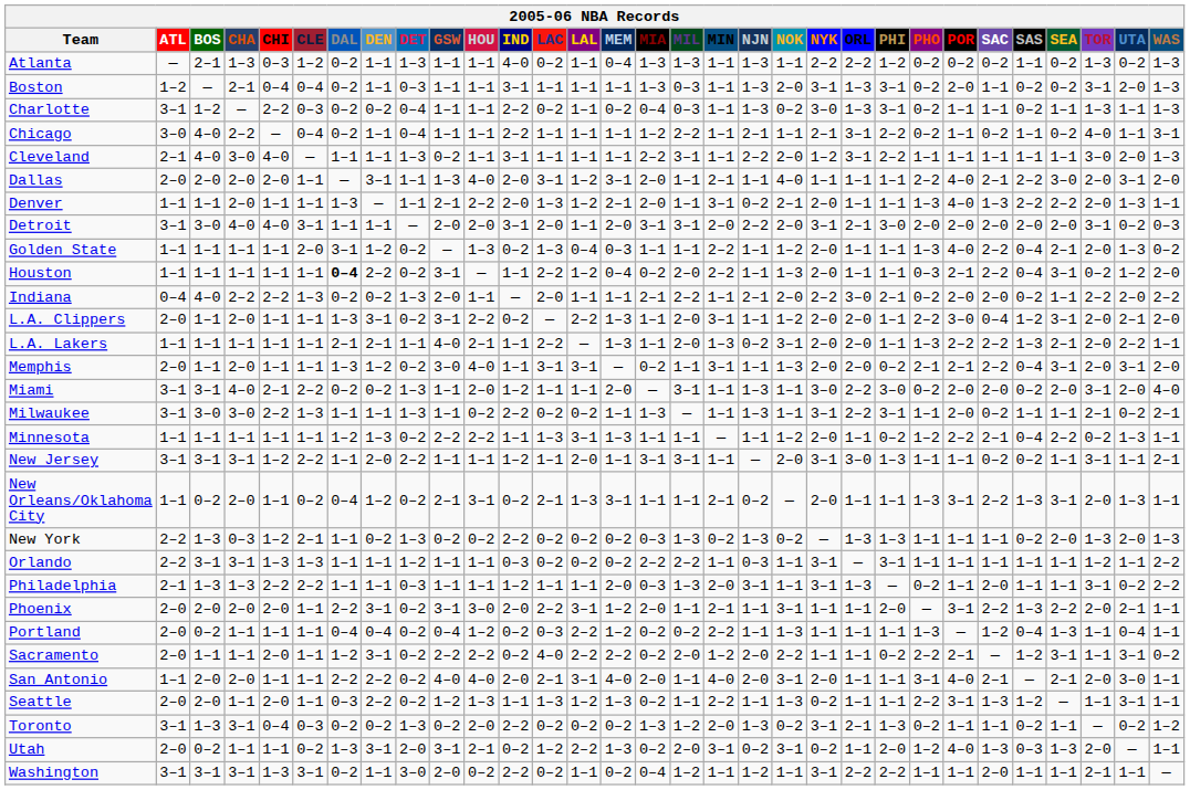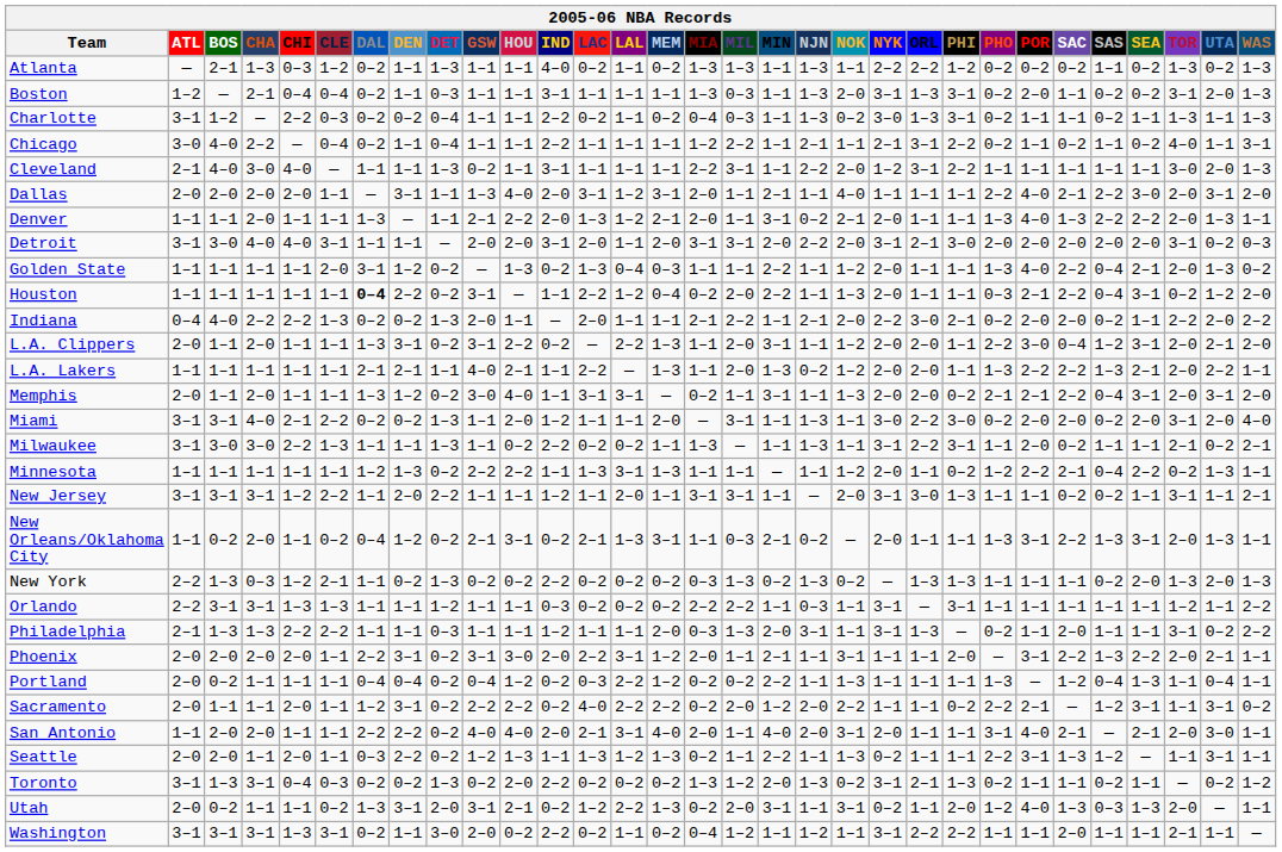 <table class="wikitable" style="font-size:86%; text-align:center;">
 <tr>
 <th colspan=31>2005-06 NBA Records</th>
 </tr>
 <tr>
 <th width=100>Team</th>
 <th style="background:#FF0000;color:#FFFFFF;width=35">ATL</th>
 <th style="background:#006400;color:#FFFFFF;width=35">BOS</th>
 <th style="background:#253E6A;color:#DF5106;width=35">CHA</th>
 <th style="background:#FF0000;color:#000000;width=35">CHI</th>
 <th style="background:#9F1F32;color:#001D43;width=35">CLE</th>
 <th style="background:#0055BA;color:#898D8F;width=35">DAL</th>
 <th style="background:#4C92CC;color:#FDB827;width=35">DEN</th>
 <th style="background:#006BB7;color:#ED164B;width=35">DET</th>
 <th style="background:#072E63;color:#DC5A34;width=35">GSW</th>
 <th style="background:#D31145;color:#CBD4D8;width=35">HOU</th>
 <th style="background:#000080;color:#FFD700;width=35">IND</th>
 <th style="background:#F9160D;color:#1A2E8B;width=35">LAC</th>
 <th style="background:#800080;color:#FFD700;width=35">LAL</th>
 <th style="background:#00265B;color:#BAD1EB;width=35">MEM</th>
 <th style="background:#000000;color:#8B0000;width=35">MIA</th>
 <th style="background:#00471B;color:#5C378A;width=35">MIL</th>
 <th style="background:#044D80;color:#000000;width=35">MIN</th>
 <th style="background:#12305B;color:#C4CED4;width=35">NJN</th>
 <th style="background:#0093B1;color:#FDB827;width=35">NOK</th>
 <th style="background:#0000FF;color:#FF8C00;width=35">NYK</th>
 <th style="background:#0000FF;color:#000000;width=35">ORL</th>
 <th style="background:#000000;color:#BB9754;width=35">PHI</th>
 <th style="background:#800080;color:#FF4500;width=35">PHO</th>
 <th style="background:#000000;color:#FF0000;width=35">POR</th>
 <th style="background:#6846A8;color:#FFFFFF;width=35">SAC</th>
 <th style="background:#000000;color:#C0C0C0;width=35">SAS</th>
 <th style="background:#005831;color:#FFC322;width=35">SEA</th>
 <th style="background:#7436BF;color:#BE0F34;width=35">TOR</th>
 <th style="background:#042A5C;color:#4C8ECC;width=35">UTA</th>
 <th style="background:#044D7D;color:#BC7A44;width=35">WAS</th>
 </tr>
 <tr>
 <td style="text-align:left;"><a href='#'>Atlanta</a></td>
 <td>—</td>
 <td>2–1</td>
 <td>1–3</td>
 <td>0–3</td>
 <td>1–2</td>
 <td>0–2</td>
 <td>1–1</td>
 <td>1–3</td>
 <td>1–1</td>
 <td>1–1</td>
 <td>4–0</td>
 <td>0–2</td>
 <td>1–1</td>
-<td>0–4</td>
+<td>0–2</td>
 <td>1–3</td>
 <td>1–3</td>
 <td>1–1</td>
 <td>1–3</td>
 <td>1–1</td>
 <td>2–2</td>
 <td>2–2</td>
 <td>1–2</td>
 <td>0–2</td>
 <td>0–2</td>
 <td>0–2</td>
 <td>1–1</td>
 <td>0–2</td>
 <td>1–3</td>
 <td>0–2</td>
 <td>1–3</td>
 </tr>
 <tr>
 <td style="text-align:left;"><a href='#'>Boston</a></td>
 <td>1–2</td>
 <td>—</td>
 <td>2–1</td>
 <td>0–4</td>
 <td>0–4</td>
 <td>0–2</td>
 <td>1–1</td>
 <td>0–3</td>
 <td>1–1</td>
 <td>1–1</td>
 <td>3–1</td>
 <td>1–1</td>
 <td>1–1</td>
 <td>1–1</td>
 <td>1–3</td>
 <td>0–3</td>
 <td>1–1</td>
 <td>1–3</td>
 <td>2–0</td>
 <td>3–1</td>
 <td>1–3</td>
 <td>3–1</td>
 <td>0–2</td>
 <td>2–0</td>
 <td>1–1</td>
 <td>0–2</td>
 <td>0–2</td>
 <td>3–1</td>
 <td>2–0</td>
 <td>1–3</td>
 </tr>
 <tr>
 <td style="text-align:left;"><a href='#'>Charlotte</a></td>
 <td>3–1</td>
 <td>1–2</td>
 <td>—</td>
 <td>2–2</td>
 <td>0–3</td>
 <td>0–2</td>
 <td>0–2</td>
 <td>0–4</td>
 <td>1–1</td>
 <td>1–1</td>
 <td>2–2</td>
 <td>0–2</td>
 <td>1–1</td>
 <td>0–2</td>
 <td>0–4</td>
 <td>0–3</td>
 <td>1–1</td>
 <td>1–3</td>
 <td>0–2</td>
 <td>3–0</td>
 <td>1–3</td>
 <td>3–1</td>
 <td>0–2</td>
 <td>1–1</td>
 <td>1–1</td>
 <td>0–2</td>
 <td>1–1</td>
 <td>1–3</td>
 <td>1–1</td>
 <td>1–3</td>
 </tr>
 <tr>
 <td style="text-align:left;"><a href='#'>Chicago</a></td>
 <td>3–0</td>
 <td>4–0</td>
 <td>2–2</td>
 <td>—</td>
 <td>0–4</td>
 <td>0–2</td>
 <td>1–1</td>
 <td>0–4</td>
 <td>1–1</td>
 <td>1–1</td>
 <td>2–2</td>
 <td>1–1</td>
 <td>1–1</td>
 <td>1–1</td>
 <td>1–2</td>
 <td>2–2</td>
 <td>1–1</td>
 <td>2–1</td>
 <td>1–1</td>
 <td>2–1</td>
 <td>3–1</td>
 <td>2–2</td>
 <td>0–2</td>
 <td>1–1</td>
 <td>0–2</td>
 <td>1–1</td>
 <td>0–2</td>
 <td>4–0</td>
 <td>1–1</td>
 <td>3–1</td>
 </tr>
 <tr>
 <td style="text-align:left;"><a href='#'>Cleveland</a></td>
 <td>2–1</td>
 <td>4–0</td>
 <td>3–0</td>
 <td>4–0</td>
 <td>—</td>
 <td>1–1</td>
 <td>1–1</td>
 <td>1–3</td>
 <td>0–2</td>
 <td>1–1</td>
 <td>3–1</td>
 <td>1–1</td>
 <td>1–1</td>
 <td>1–1</td>
 <td>2–2</td>
 <td>3–1</td>
 <td>1–1</td>
 <td>2–2</td>
 <td>2–0</td>
 <td>1–2</td>
 <td>3–1</td>
 <td>2–2</td>
 <td>1–1</td>
 <td>1–1</td>
 <td>1–1</td>
 <td>1–1</td>
 <td>1–1</td>
 <td>3–0</td>
 <td>2–0</td>
 <td>1–3</td>
 </tr>
 <tr>
 <td style="text-align:left;"><a href='#'>Dallas</a></td>
 <td>2–0</td>
 <td>2–0</td>
 <td>2–0</td>
 <td>2–0</td>
 <td>1–1</td>
 <td>—</td>
 <td>3–1</td>
 <td>1–1</td>
 <td>1–3</td>
 <td>4–0</td>
 <td>2–0</td>
 <td>3–1</td>
 <td>1–2</td>
 <td>3–1</td>
 <td>2–0</td>
 <td>1–1</td>
 <td>2–1</td>
 <td>1–1</td>
 <td>4–0</td>
 <td>1–1</td>
 <td>1–1</td>
 <td>1–1</td>
 <td>2–2</td>
 <td>4–0</td>
 <td>2–1</td>
 <td>2–2</td>
 <td>3–0</td>
 <td>2–0</td>
 <td>3–1</td>
 <td>2–0</td>
 </tr>
 <tr>
 <td style="text-align:left;"><a href='#'>Denver</a></td>
 <td>1–1</td>
 <td>1–1</td>
 <td>2–0</td>
 <td>1–1</td>
 <td>1–1</td>
 <td>1–3</td>
 <td>—</td>
 <td>1–1</td>
 <td>2–1</td>
 <td>2–2</td>
 <td>2–0</td>
 <td>1–3</td>
 <td>1–2</td>
 <td>2–1</td>
 <td>2–0</td>
 <td>1–1</td>
 <td>3–1</td>
 <td>0–2</td>
 <td>2–1</td>
 <td>2–0</td>
 <td>1–1</td>
 <td>1–1</td>
 <td>1–3</td>
 <td>4–0</td>
 <td>1–3</td>
 <td>2–2</td>
 <td>2–2</td>
 <td>2–0</td>
 <td>1–3</td>
 <td>1–1</td>
 </tr>
 <tr>
 <td style="text-align:left;"><a href='#'>Detroit</a></td>
 <td>3–1</td>
 <td>3–0</td>
 <td>4–0</td>
 <td>4–0</td>
 <td>3–1</td>
 <td>1–1</td>
 <td>1–1</td>
 <td>—</td>
 <td>2–0</td>
 <td>2–0</td>
 <td>3–1</td>
 <td>2–0</td>
 <td>1–1</td>
 <td>2–0</td>
 <td>3–1</td>
 <td>3–1</td>
 <td>2–0</td>
 <td>2–2</td>
 <td>2–0</td>
 <td>3–1</td>
 <td>2–1</td>
 <td>3–0</td>
 <td>2–0</td>
 <td>2–0</td>
 <td>2–0</td>
 <td>2–0</td>
 <td>2–0</td>
 <td>3–1</td>
 <td>0–2</td>
 <td>0–3</td>
 </tr>
 <tr>
 <td style="text-align:left;"><a href='#'>Golden State</a></td>
 <td>1–1</td>
 <td>1–1</td>
 <td>1–1</td>
 <td>1–1</td>
 <td>2–0</td>
 <td>3–1</td>
 <td>1–2</td>
 <td>0–2</td>
 <td>—</td>
 <td>1–3</td>
 <td>0–2</td>
 <td>1–3</td>
 <td>0–4</td>
 <td>0–3</td>
 <td>1–1</td>
 <td>1–1</td>
 <td>2–2</td>
 <td>1–1</td>
 <td>1–2</td>
 <td>2–0</td>
 <td>1–1</td>
 <td>1–1</td>
 <td>1–3</td>
 <td>4–0</td>
 <td>2–2</td>
 <td>0–4</td>
 <td>2–1</td>
 <td>2–0</td>
 <td>1–3</td>
 <td>0–2</td>
 </tr>
 <tr>
 <td style="text-align:left;"><a href='#'>Houston</a></td>
 <td>1–1</td>
 <td>1–1</td>
 <td>1–1</td>
 <td>1–1</td>
 <td>1–1</td>
 <td><strong>0–4</strong></td>
 <td>2–2</td>
 <td>0–2</td>
 <td>3–1</td>
 <td>—</td>
 <td>1–1</td>
 <td>2–2</td>
 <td>1–2</td>
 <td>0–4</td>
 <td>0–2</td>
 <td>2–0</td>
 <td>2–2</td>
 <td>1–1</td>
 <td>1–3</td>
 <td>2–0</td>
 <td>1–1</td>
 <td>1–1</td>
 <td>0–3</td>
 <td>2–1</td>
 <td>2–2</td>
 <td>0–4</td>
 <td>3–1</td>
 <td>0–2</td>
 <td>1–2</td>
 <td>2–0</td>
 </tr>
 <tr>
 <td style="text-align:left;"><a href='#'>Indiana</a></td>
 <td>0–4</td>
 <td>4–0</td>
 <td>2–2</td>
 <td>2–2</td>
 <td>1–3</td>
 <td>0–2</td>
 <td>0–2</td>
 <td>1–3</td>
 <td>2–0</td>
 <td>1–1</td>
 <td>—</td>
 <td>2–0</td>
 <td>1–1</td>
 <td>1–1</td>
 <td>2–1</td>
 <td>2–2</td>
 <td>1–1</td>
 <td>2–1</td>
 <td>2–0</td>
 <td>2–2</td>
 <td>3–0</td>
 <td>2–1</td>
 <td>0–2</td>
 <td>2–0</td>
 <td>2–0</td>
 <td>0–2</td>
 <td>1–1</td>
 <td>2–2</td>
 <td>2–0</td>
 <td>2–2</td>
 </tr>
 <tr>
 <td style="text-align:left;"><a href='#'>L.A. Clippers</a></td>
 <td>2–0</td>
 <td>1–1</td>
 <td>2–0</td>
 <td>1–1</td>
 <td>1–1</td>
 <td>1–3</td>
 <td>3–1</td>
 <td>0–2</td>
 <td>3–1</td>
 <td>2–2</td>
 <td>0–2</td>
 <td>—</td>
 <td>2–2</td>
 <td>1–3</td>
 <td>1–1</td>
 <td>2–0</td>
 <td>3–1</td>
 <td>1–1</td>
 <td>1–2</td>
 <td>2–0</td>
 <td>2–0</td>
 <td>1–1</td>
 <td>2–2</td>
 <td>3–0</td>
 <td>0–4</td>
 <td>1–2</td>
 <td>3–1</td>
 <td>2–0</td>
 <td>2–1</td>
 <td>2–0</td>
 </tr>
 <tr>
 <td style="text-align:left;"><a href='#'>L.A. Lakers</a></td>
 <td>1–1</td>
 <td>1–1</td>
 <td>1–1</td>
 <td>1–1</td>
 <td>1–1</td>
 <td>2–1</td>
 <td>2–1</td>
 <td>1–1</td>
 <td>4–0</td>
 <td>2–1</td>
 <td>1–1</td>
 <td>2–2</td>
 <td>—</td>
 <td>1–3</td>
 <td>1–1</td>
 <td>2–0</td>
 <td>1–3</td>
 <td>0–2</td>
-<td>3–1</td>
+<td>1–2</td>
 <td>2–0</td>
 <td>2–0</td>
 <td>1–1</td>
 <td>1–3</td>
 <td>2–2</td>
 <td>2–2</td>
 <td>1–3</td>
 <td>2–1</td>
 <td>2–0</td>
 <td>2–2</td>
 <td>1–1</td>
 </tr>
 <tr>
 <td style="text-align:left;"><a href='#'>Memphis</a></td>
 <td>2–0</td>
 <td>1–1</td>
 <td>2–0</td>
 <td>1–1</td>
 <td>1–1</td>
 <td>1–3</td>
 <td>1–2</td>
 <td>0–2</td>
 <td>3–0</td>
 <td>4–0</td>
 <td>1–1</td>
 <td>3–1</td>
 <td>3–1</td>
 <td>—</td>
 <td>0–2</td>
 <td>1–1</td>
 <td>3–1</td>
 <td>1–1</td>
 <td>1–3</td>
 <td>2–0</td>
 <td>2–0</td>
 <td>0–2</td>
 <td>2–1</td>
 <td>2–1</td>
 <td>2–2</td>
 <td>0–4</td>
 <td>3–1</td>
 <td>2–0</td>
 <td>3–1</td>
 <td>2–0</td>
 </tr>
 <tr>
 <td style="text-align:left;"><a href='#'>Miami</a></td>
 <td>3–1</td>
 <td>3–1</td>
 <td>4–0</td>
 <td>2–1</td>
 <td>2–2</td>
 <td>0–2</td>
 <td>0–2</td>
 <td>1–3</td>
 <td>1–1</td>
 <td>2–0</td>
 <td>1–2</td>
 <td>1–1</td>
 <td>1–1</td>
 <td>2–0</td>
 <td>—</td>
 <td>3–1</td>
 <td>1–1</td>
 <td>1–3</td>
 <td>1–1</td>
 <td>3–0</td>
 <td>2–2</td>
 <td>3–0</td>
 <td>0–2</td>
 <td>2–0</td>
 <td>2–0</td>
 <td>0–2</td>
 <td>2–0</td>
 <td>3–1</td>
 <td>2–0</td>
 <td>4–0</td>
 </tr>
 <tr>
 <td style="text-align:left;"><a href='#'>Milwaukee</a></td>
 <td>3–1</td>
 <td>3–0</td>
 <td>3–0</td>
 <td>2–2</td>
 <td>1–3</td>
 <td>1–1</td>
 <td>1–1</td>
 <td>1–3</td>
 <td>1–1</td>
 <td>0–2</td>
 <td>2–2</td>
 <td>0–2</td>
 <td>0–2</td>
 <td>1–1</td>
 <td>1–3</td>
 <td>—</td>
 <td>1–1</td>
 <td>1–3</td>
 <td>1–1</td>
 <td>3–1</td>
 <td>2–2</td>
 <td>3–1</td>
 <td>1–1</td>
 <td>2–0</td>
 <td>0–2</td>
 <td>1–1</td>
 <td>1–1</td>
 <td>2–1</td>
 <td>0–2</td>
 <td>2–1</td>
 </tr>
 <tr>
 <td style="text-align:left;"><a href='#'>Minnesota</a></td>
 <td>1–1</td>
 <td>1–1</td>
 <td>1–1</td>
 <td>1–1</td>
 <td>1–1</td>
 <td>1–2</td>
 <td>1–3</td>
 <td>0–2</td>
 <td>2–2</td>
 <td>2–2</td>
 <td>1–1</td>
 <td>1–3</td>
 <td>3–1</td>
 <td>1–3</td>
 <td>1–1</td>
 <td>1–1</td>
 <td>—</td>
 <td>1–1</td>
 <td>1–2</td>
 <td>2–0</td>
 <td>1–1</td>
 <td>0–2</td>
 <td>1–2</td>
 <td>2–2</td>
 <td>2–1</td>
 <td>0–4</td>
 <td>2–2</td>
 <td>0–2</td>
 <td>1–3</td>
 <td>1–1</td>
 </tr>
 <tr>
 <td style="text-align:left;"><a href='#'>New Jersey</a></td>
 <td>3–1</td>
 <td>3–1</td>
 <td>3–1</td>
 <td>1–2</td>
 <td>2–2</td>
 <td>1–1</td>
 <td>2–0</td>
 <td>2–2</td>
 <td>1–1</td>
 <td>1–1</td>
 <td>1–2</td>
 <td>1–1</td>
 <td>2–0</td>
 <td>1–1</td>
 <td>3–1</td>
 <td>3–1</td>
 <td>1–1</td>
 <td>—</td>
 <td>2–0</td>
 <td>3–1</td>
 <td>3–0</td>
 <td>1–3</td>
 <td>1–1</td>
 <td>1–1</td>
 <td>0–2</td>
 <td>0–2</td>
 <td>1–1</td>
 <td>3–1</td>
 <td>1–1</td>
 <td>2–1</td>
 </tr>
 <tr>
 <td style="text-align:left;"><a href='#'>New Orleans/Oklahoma City</a></td>
 <td>1–1</td>
 <td>0–2</td>
 <td>2–0</td>
 <td>1–1</td>
 <td>0–2</td>
 <td>0–4</td>
 <td>1–2</td>
 <td>0–2</td>
 <td>2–1</td>
 <td>3–1</td>
 <td>0–2</td>
 <td>2–1</td>
 <td>1–3</td>
 <td>3–1</td>
 <td>1–1</td>
-<td>1–1</td>
+<td>0–3</td>
 <td>2–1</td>
 <td>0–2</td>
 <td>—</td>
 <td>2–0</td>
 <td>1–1</td>
 <td>1–1</td>
 <td>1–3</td>
 <td>3–1</td>
 <td>2–2</td>
 <td>1–3</td>
 <td>3–1</td>
 <td>2–0</td>
 <td>1–3</td>
 <td>1–1</td>
 </tr>
 <tr>
 <td style="text-align:left;">New York</td>
 <td>2–2</td>
 <td>1–3</td>
 <td>0–3</td>
 <td>1–2</td>
 <td>2–1</td>
 <td>1–1</td>
 <td>0–2</td>
 <td>1–3</td>
 <td>0–2</td>
 <td>0–2</td>
 <td>2–2</td>
 <td>0–2</td>
 <td>0–2</td>
 <td>0–2</td>
 <td>0–3</td>
 <td>1–3</td>
 <td>0–2</td>
 <td>1–3</td>
 <td>0–2</td>
 <td>—</td>
 <td>1–3</td>
 <td>1–3</td>
 <td>1–1</td>
 <td>1–1</td>
 <td>1–1</td>
 <td>0–2</td>
 <td>2–0</td>
 <td>1–3</td>
 <td>2–0</td>
 <td>1–3</td>
 </tr>
 <tr>
 <td style="text-align:left;"><a href='#'>Orlando</a></td>
 <td>2–2</td>
 <td>3–1</td>
 <td>3–1</td>
 <td>1–3</td>
 <td>1–3</td>
 <td>1–1</td>
 <td>1–1</td>
 <td>1–2</td>
 <td>1–1</td>
 <td>1–1</td>
 <td>0–3</td>
 <td>0–2</td>
 <td>0–2</td>
 <td>0–2</td>
 <td>2–2</td>
 <td>2–2</td>
 <td>1–1</td>
 <td>0–3</td>
 <td>1–1</td>
 <td>3–1</td>
 <td>—</td>
 <td>3–1</td>
 <td>1–1</td>
 <td>1–1</td>
 <td>1–1</td>
 <td>1–1</td>
 <td>1–1</td>
 <td>1–2</td>
 <td>1–1</td>
 <td>2–2</td>
 </tr>
 <tr>
 <td style="text-align:left;"><a href='#'>Philadelphia</a></td>
 <td>2–1</td>
 <td>1–3</td>
 <td>1–3</td>
 <td>2–2</td>
 <td>2–2</td>
 <td>1–1</td>
 <td>1–1</td>
 <td>0–3</td>
 <td>1–1</td>
 <td>1–1</td>
 <td>1–2</td>
 <td>1–1</td>
 <td>1–1</td>
 <td>2–0</td>
 <td>0–3</td>
 <td>1–3</td>
 <td>2–0</td>
 <td>3–1</td>
 <td>1–1</td>
 <td>3–1</td>
 <td>1–3</td>
 <td>—</td>
 <td>0–2</td>
 <td>1–1</td>
 <td>2–0</td>
 <td>1–1</td>
 <td>1–1</td>
 <td>3–1</td>
 <td>0–2</td>
 <td>2–2</td>
 </tr>
 <tr>
 <td style="text-align:left;"><a href='#'>Phoenix</a></td>
 <td>2–0</td>
 <td>2–0</td>
 <td>2–0</td>
 <td>2–0</td>
 <td>1–1</td>
 <td>2–2</td>
 <td>3–1</td>
 <td>0–2</td>
 <td>3–1</td>
 <td>3–0</td>
 <td>2–0</td>
 <td>2–2</td>
 <td>3–1</td>
 <td>1–2</td>
 <td>2–0</td>
 <td>1–1</td>
 <td>2–1</td>
 <td>1–1</td>
 <td>3–1</td>
 <td>1–1</td>
 <td>1–1</td>
 <td>2–0</td>
 <td>—</td>
 <td>3–1</td>
 <td>2–2</td>
 <td>1–3</td>
 <td>2–2</td>
 <td>2–0</td>
 <td>2–1</td>
 <td>1–1</td>
 </tr>
 <tr>
 <td style="text-align:left;"><a href='#'>Portland</a></td>
 <td>2–0</td>
 <td>0–2</td>
 <td>1–1</td>
 <td>1–1</td>
 <td>1–1</td>
 <td>0–4</td>
 <td>0–4</td>
 <td>0–2</td>
 <td>0–4</td>
 <td>1–2</td>
 <td>0–2</td>
 <td>0–3</td>
 <td>2–2</td>
 <td>1–2</td>
 <td>0–2</td>
 <td>0–2</td>
 <td>2–2</td>
 <td>1–1</td>
 <td>1–3</td>
 <td>1–1</td>
 <td>1–1</td>
 <td>1–1</td>
 <td>1–3</td>
 <td>—</td>
 <td>1–2</td>
 <td>0–4</td>
 <td>1–3</td>
 <td>1–1</td>
 <td>0–4</td>
 <td>1–1</td>
 </tr>
 <tr>
 <td style="text-align:left;"><a href='#'>Sacramento</a></td>
 <td>2–0</td>
 <td>1–1</td>
 <td>1–1</td>
 <td>2–0</td>
 <td>1–1</td>
 <td>1–2</td>
 <td>3–1</td>
 <td>0–2</td>
 <td>2–2</td>
 <td>2–2</td>
 <td>0–2</td>
 <td>4–0</td>
 <td>2–2</td>
 <td>2–2</td>
 <td>0–2</td>
 <td>2–0</td>
 <td>1–2</td>
 <td>2–0</td>
 <td>2–2</td>
 <td>1–1</td>
 <td>1–1</td>
 <td>0–2</td>
 <td>2–2</td>
 <td>2–1</td>
 <td>—</td>
 <td>1–2</td>
 <td>3–1</td>
 <td>1–1</td>
 <td>3–1</td>
 <td>0–2</td>
 </tr>
 <tr>
 <td style="text-align:left;"><a href='#'>San Antonio</a></td>
 <td>1–1</td>
 <td>2–0</td>
 <td>2–0</td>
 <td>1–1</td>
 <td>1–1</td>
 <td>2–2</td>
 <td>2–2</td>
 <td>0–2</td>
 <td>4–0</td>
 <td>4–0</td>
 <td>2–0</td>
 <td>2–1</td>
 <td>3–1</td>
 <td>4–0</td>
 <td>2–0</td>
 <td>1–1</td>
 <td>4–0</td>
 <td>2–0</td>
 <td>3–1</td>
 <td>2–0</td>
 <td>1–1</td>
 <td>1–1</td>
 <td>3–1</td>
 <td>4–0</td>
 <td>2–1</td>
 <td>—</td>
 <td>2–1</td>
 <td>2–0</td>
 <td>3–0</td>
 <td>1–1</td>
 </tr>
 <tr>
 <td style="text-align:left;"><a href='#'>Seattle</a></td>
 <td>2–0</td>
 <td>2–0</td>
 <td>1–1</td>
 <td>2–0</td>
 <td>1–1</td>
 <td>0–3</td>
 <td>2–2</td>
 <td>0–2</td>
 <td>1–2</td>
 <td>1–3</td>
 <td>1–1</td>
 <td>1–3</td>
 <td>1–2</td>
 <td>1–3</td>
 <td>0–2</td>
 <td>1–1</td>
 <td>2–2</td>
 <td>1–1</td>
 <td>1–3</td>
 <td>0–2</td>
 <td>1–1</td>
 <td>1–1</td>
 <td>2–2</td>
 <td>3–1</td>
 <td>1–3</td>
 <td>1–2</td>
 <td>—</td>
 <td>1–1</td>
 <td>3–1</td>
 <td>1–1</td>
 </tr>
 <tr>
 <td style="text-align:left;"><a href='#'>Toronto</a></td>
 <td>3–1</td>
 <td>1–3</td>
 <td>3–1</td>
 <td>0–4</td>
 <td>0–3</td>
 <td>0–2</td>
 <td>0–2</td>
 <td>1–3</td>
 <td>0–2</td>
 <td>2–0</td>
 <td>2–2</td>
 <td>0–2</td>
 <td>0–2</td>
 <td>0–2</td>
 <td>1–3</td>
 <td>1–2</td>
 <td>2–0</td>
 <td>1–3</td>
 <td>0–2</td>
 <td>3–1</td>
 <td>2–1</td>
 <td>1–3</td>
 <td>0–2</td>
 <td>1–1</td>
 <td>1–1</td>
 <td>0–2</td>
 <td>1–1</td>
 <td>—</td>
 <td>0–2</td>
 <td>1–2</td>
 </tr>
 <tr>
 <td style="text-align:left;"><a href='#'>Utah</a></td>
 <td>2–0</td>
 <td>0–2</td>
 <td>1–1</td>
 <td>1–1</td>
 <td>0–2</td>
 <td>1–3</td>
 <td>3–1</td>
 <td>2–0</td>
 <td>3–1</td>
 <td>2–1</td>
 <td>0–2</td>
 <td>1–2</td>
 <td>2–2</td>
 <td>1–3</td>
 <td>0–2</td>
 <td>2–0</td>
 <td>3–1</td>
-<td>0–2</td>
+<td>1–1</td>
 <td>3–1</td>
 <td>0–2</td>
 <td>1–1</td>
 <td>2–0</td>
 <td>1–2</td>
 <td>4–0</td>
 <td>1–3</td>
 <td>0–3</td>
 <td>1–3</td>
 <td>2–0</td>
 <td>—</td>
 <td>1–1</td>
 </tr>
 <tr>
 <td style="text-align:left;"><a href='#'>Washington</a></td>
 <td>3–1</td>
 <td>3–1</td>
 <td>3–1</td>
 <td>1–3</td>
 <td>3–1</td>
 <td>0–2</td>
 <td>1–1</td>
 <td>3–0</td>
 <td>2–0</td>
 <td>0–2</td>
 <td>2–2</td>
 <td>0–2</td>
 <td>1–1</td>
 <td>0–2</td>
 <td>0–4</td>
 <td>1–2</td>
 <td>1–1</td>
 <td>1–2</td>
 <td>1–1</td>
 <td>3–1</td>
 <td>2–2</td>
 <td>2–2</td>
 <td>1–1</td>
 <td>1–1</td>
 <td>2–0</td>
 <td>1–1</td>
 <td>1–1</td>
 <td>2–1</td>
 <td>1–1</td>
 <td>—</td>
 </tr>
 </table>
